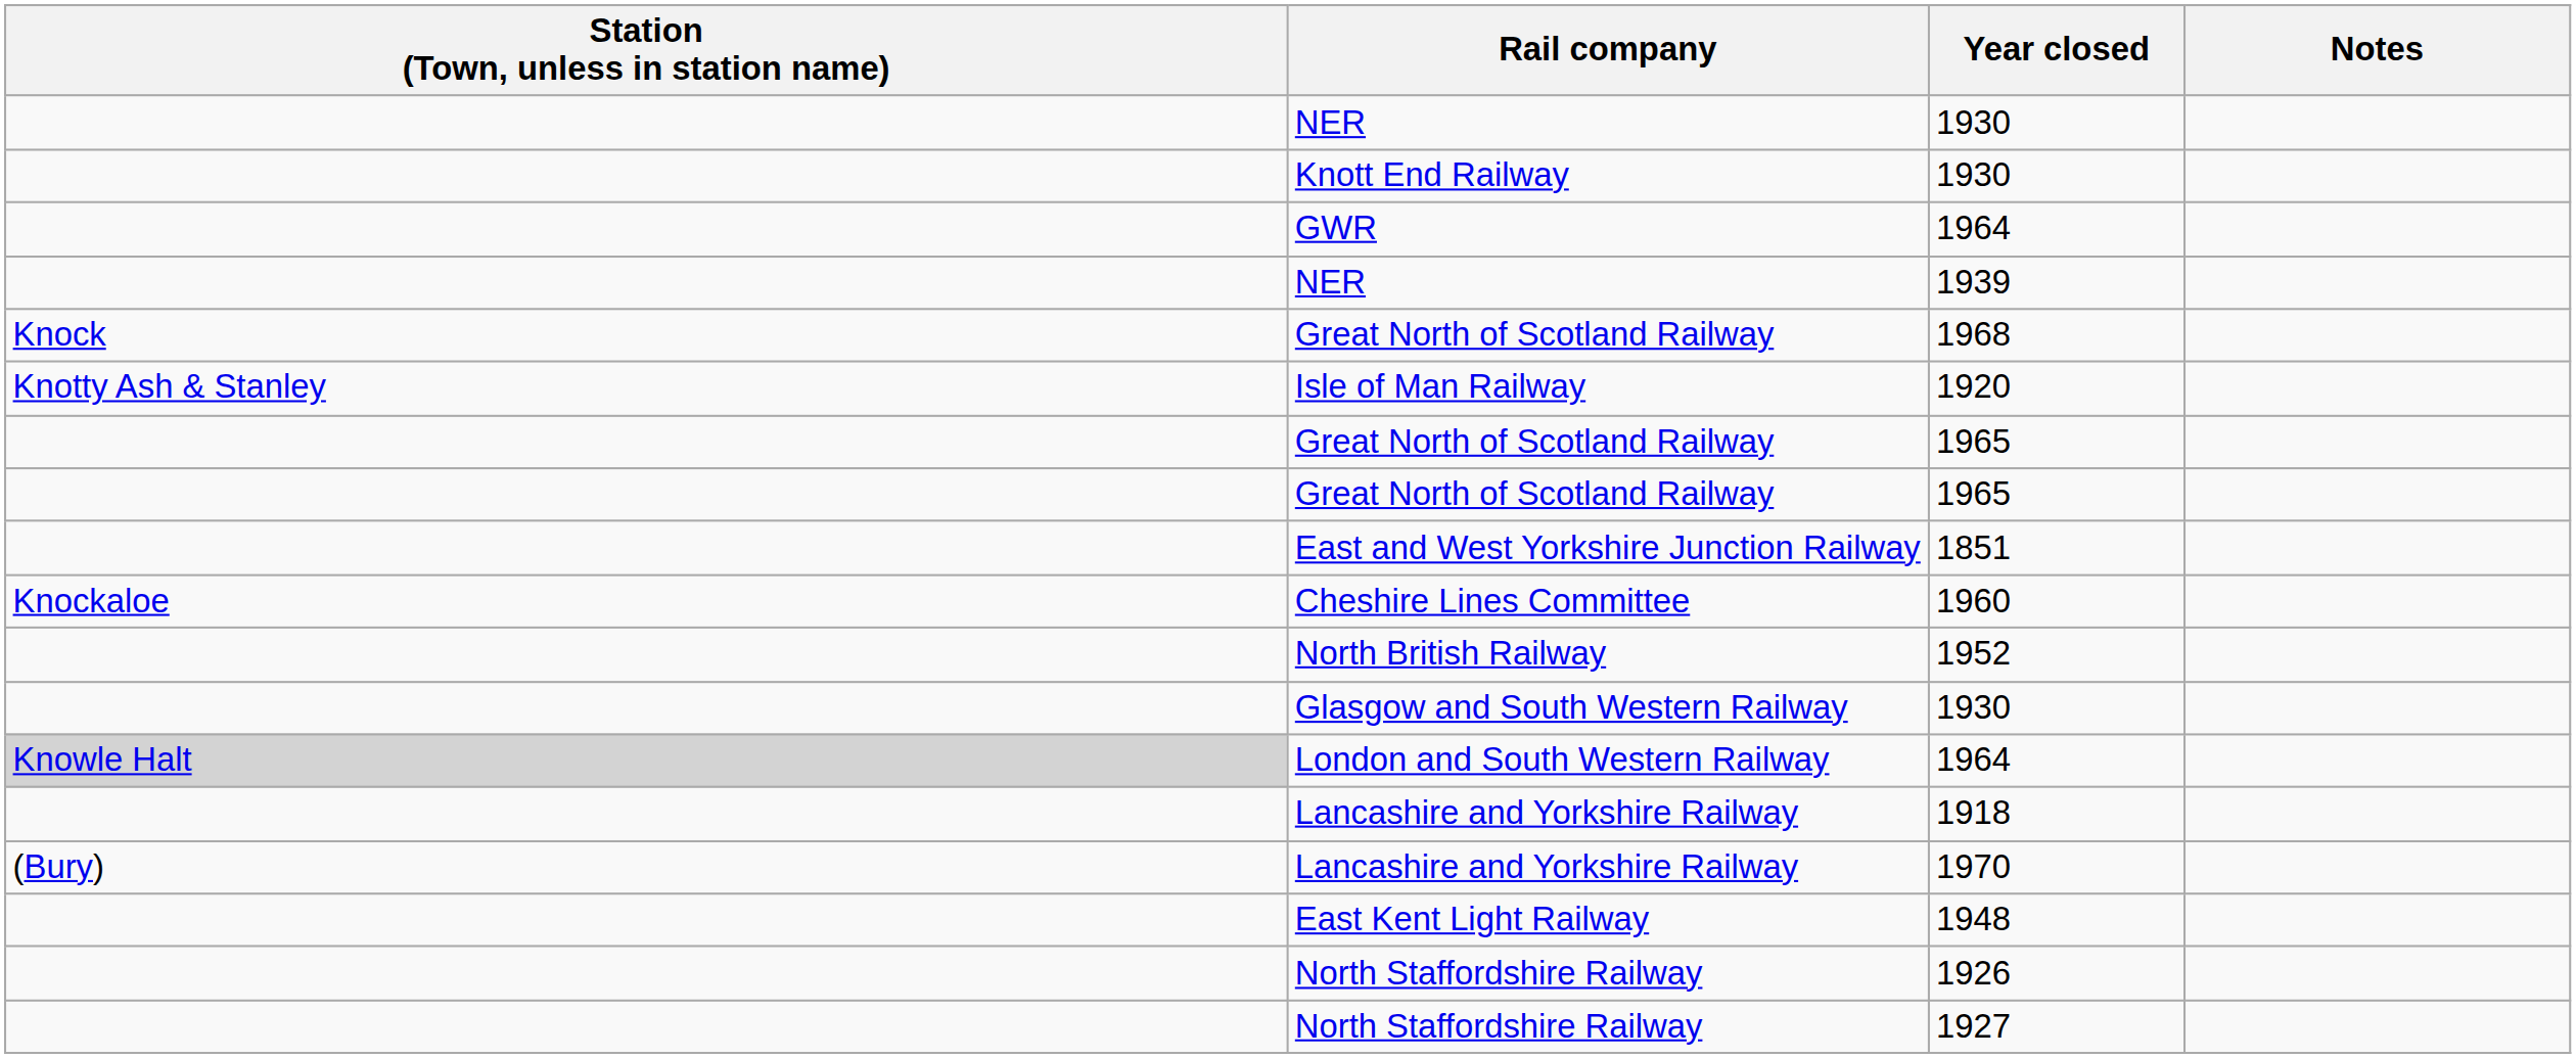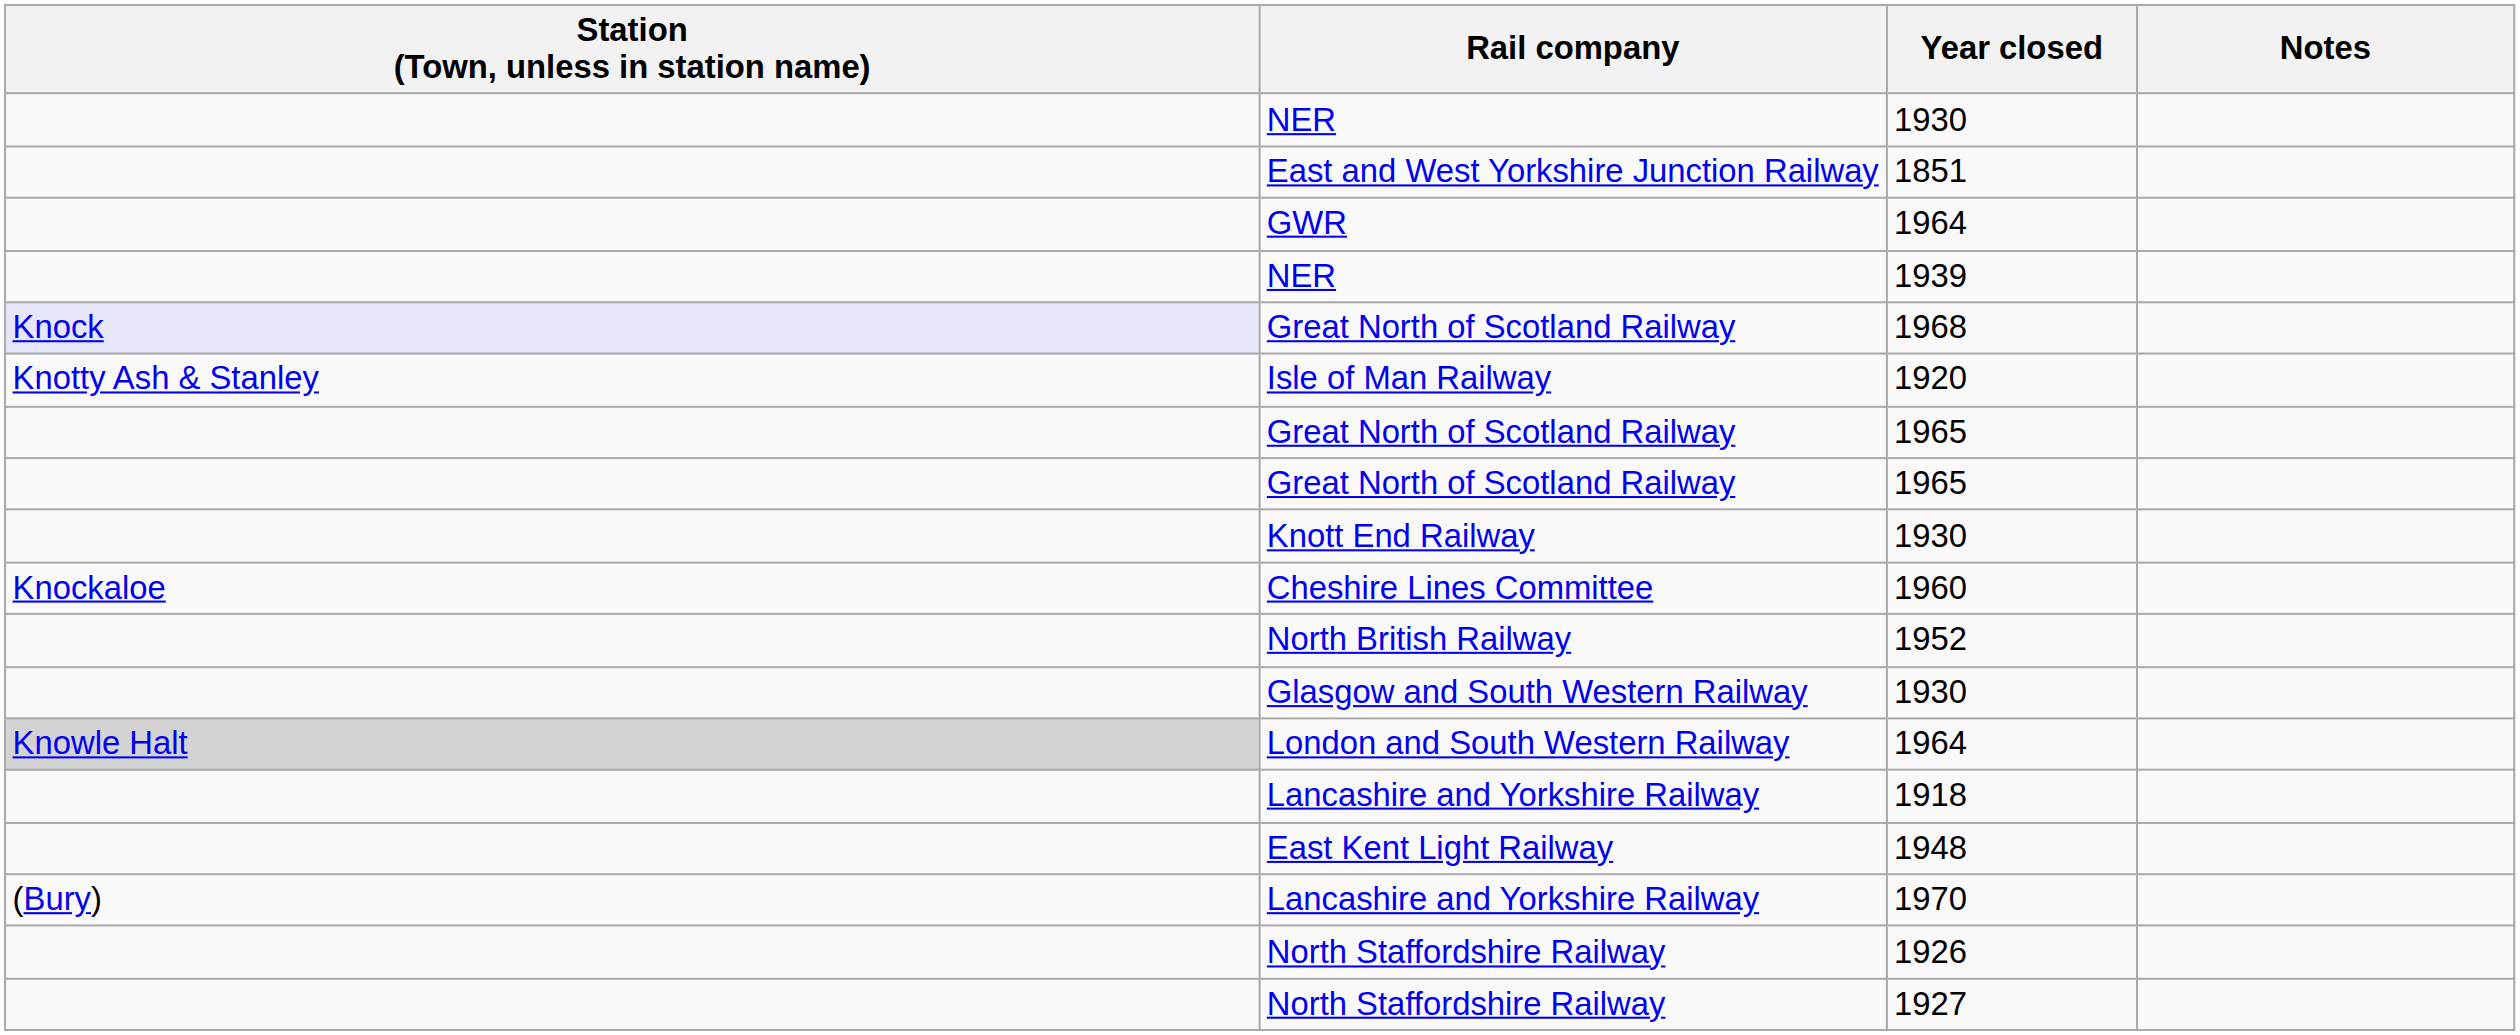 <table class="wikitable sortable">
 <tr>
 <th style="width:50%">Station<br>(Town, unless in station name)</th>
 <th style="width:25%">Rail company</th>
 <th style="width:10%">Year closed</th>
 <th style="width:20%">Notes</th>
 </tr>
 <tr>
 <td></td>
 <td><a href='#'>NER</a></td>
 <td>1930</td>
 <td></td>
 </tr>
 <tr>
 <td></td>
-<td><a href='#'>Knott End Railway</a></td>
-<td>1930</td>
+<td><a href='#'>East and West Yorkshire Junction Railway</a></td>
+<td>1851</td>
 <td></td>
 </tr>
 <tr>
 <td></td>
 <td><a href='#'>GWR</a></td>
 <td>1964</td>
 <td></td>
 </tr>
 <tr>
 <td></td>
 <td><a href='#'>NER</a></td>
 <td>1939</td>
 <td></td>
 </tr>
 <tr>
-<td><a href='#'>Knock</a></td>
+<td style="background: lavender;"><a href='#'>Knock</a></td>
 <td><a href='#'>Great North of Scotland Railway</a></td>
 <td>1968</td>
 <td></td>
 </tr>
 <tr>
 <td><a href='#'>Knotty Ash & Stanley</a></td>
 <td><a href='#'>Isle of Man Railway</a></td>
 <td>1920</td>
 <td></td>
 </tr>
 <tr>
 <td></td>
 <td><a href='#'>Great North of Scotland Railway</a></td>
 <td>1965</td>
 <td></td>
 </tr>
 <tr>
 <td></td>
 <td><a href='#'>Great North of Scotland Railway</a></td>
 <td>1965</td>
 <td></td>
 </tr>
 <tr>
 <td></td>
-<td><a href='#'>East and West Yorkshire Junction Railway</a></td>
-<td>1851</td>
+<td><a href='#'>Knott End Railway</a></td>
+<td>1930</td>
 <td></td>
 </tr>
 <tr>
 <td><a href='#'>Knockaloe</a></td>
 <td><a href='#'>Cheshire Lines Committee</a></td>
 <td>1960</td>
 <td></td>
 </tr>
 <tr>
 <td></td>
 <td><a href='#'>North British Railway</a></td>
 <td>1952</td>
 <td></td>
 </tr>
 <tr>
 <td></td>
 <td><a href='#'>Glasgow and South Western Railway</a></td>
 <td>1930</td>
 <td></td>
 </tr>
 <tr>
 <td style="background: lightgrey;"><a href='#'>Knowle Halt</a></td>
 <td><a href='#'>London and South Western Railway</a></td>
 <td>1964</td>
 <td></td>
 </tr>
 <tr>
 <td></td>
 <td><a href='#'>Lancashire and Yorkshire Railway</a></td>
 <td>1918</td>
 <td></td>
 </tr>
 <tr>
+<td></td>
+<td><a href='#'>East Kent Light Railway</a></td>
+<td>1948</td>
+<td></td>
+</tr>
+<tr>
 <td> (<a href='#'>Bury</a>)</td>
 <td><a href='#'>Lancashire and Yorkshire Railway</a></td>
 <td>1970</td>
-<td></td>
-</tr>
-<tr>
-<td></td>
-<td><a href='#'>East Kent Light Railway</a></td>
-<td>1948</td>
 <td></td>
 </tr>
 <tr>
 <td></td>
 <td><a href='#'>North Staffordshire Railway</a></td>
 <td>1926</td>
 <td></td>
 </tr>
 <tr>
 <td></td>
 <td><a href='#'>North Staffordshire Railway</a></td>
 <td>1927</td>
 <td></td>
 </tr>
 <tr>
 </tr>
 </table>
